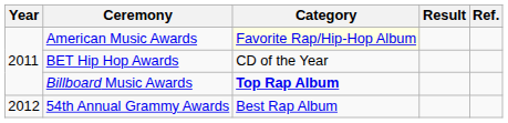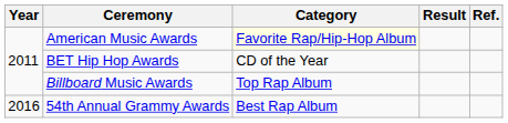 <table class="sortable wikitable">
 <tr>
 <th>Year</th>
 <th>Ceremony</th>
 <th>Category</th>
 <th>Result</th>
 <th>Ref.</th>
 </tr>
 <tr>
 <td rowspan="3">2011</td>
 <td><a href='#'>American Music Awards</a></td>
 <td style="background: lightyellow;"><a href='#'>Favorite Rap/Hip-Hop Album</a></td>
 <td></td>
 <td style="text-align:center;"></td>
 </tr>
 <tr>
 <td><a href='#'>BET Hip Hop Awards</a></td>
 <td>CD of the Year</td>
 <td></td>
 <td style="text-align:center;"></td>
 </tr>
 <tr>
 <td><a href='#'><em>Billboard</em> Music Awards</a></td>
-<td><strong><a href='#'>Top Rap Album</a></strong></td>
+<td><a href='#'>Top Rap Album</a></td>
 <td></td>
 <td style="text-align:center;"></td>
 </tr>
 <tr>
-<td>2012</td>
+<td>2016</td>
 <td><a href='#'>54th Annual Grammy Awards</a></td>
 <td><a href='#'>Best Rap Album</a></td>
 <td></td>
 <td style="text-align:center;"></td>
 </tr>
 </table>
